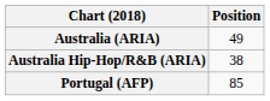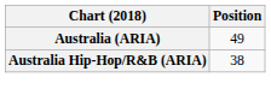 <table class="wikitable plainrowheaders" style="text-align:center">
 <tr>
 <th scope="col">Chart (2018)</th>
 <th scope="col">Position</th>
 </tr>
 <tr>
 <th scope="row">Australia (ARIA)</th>
 <td>49</td>
 </tr>
 <tr>
 <th scope="row">Australia Hip-Hop/R&B (ARIA)</th>
 <td>38</td>
 </tr>
-<tr>
-<th scope="row">Portugal (AFP)</th>
-<td>85</td>
-</tr>
 </table>
